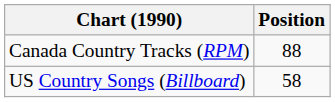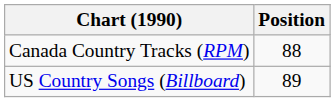 <table class="wikitable sortable">
 <tr>
 <th scope="col">Chart (1990)</th>
 <th scope="col">Position</th>
 </tr>
 <tr>
 <td>Canada Country Tracks (<em><a href='#'>RPM</a></em>)</td>
 <td align="center">88</td>
 </tr>
 <tr>
 <td>US <a href='#'>Country Songs</a> (<em><a href='#'>Billboard</a></em>)</td>
-<td align="center">58</td>
+<td align="center">89</td>
 </tr>
 </table>
